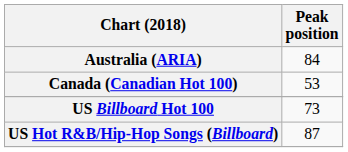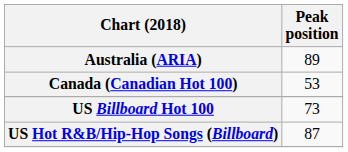 <table class="wikitable sortable plainrowheaders" style="text-align:center">
 <tr>
 <th scope="col">Chart (2018)</th>
 <th scope="col">Peak<br>position</th>
 </tr>
 <tr>
 <th scope="row">Australia (<a href='#'>ARIA</a>)</th>
-<td style="text-align:center;">84</td>
+<td style="text-align:center;">89</td>
 </tr>
 <tr>
 <th scope="row">Canada (<a href='#'>Canadian Hot 100</a>)</th>
 <td style="text-align:center;">53</td>
 </tr>
 <tr>
 </tr>
 <tr>
 </tr>
 <tr>
 </tr>
 <tr>
 <th scope="row">US <a href='#'><em>Billboard</em> Hot 100</a></th>
 <td style="text-align:center;">73</td>
 </tr>
 <tr>
 <th scope="row">US <a href='#'>Hot R&B/Hip-Hop Songs</a> (<em><a href='#'>Billboard</a></em>)</th>
 <td style="text-align:center;">87</td>
 </tr>
 <tr>
 </tr>
 </table>
